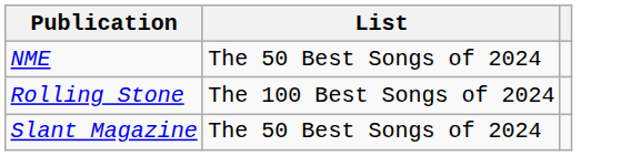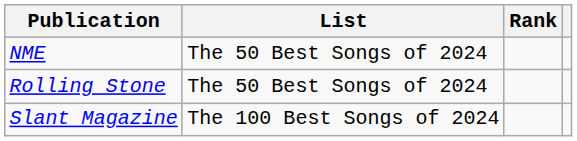 <table class="wikitable plainrowheaders sortable" style="margin-right: 0;">
 <tr>
 <th scope="col">Publication</th>
 <th scope="col">List</th>
+<th scope="col">Rank</th>
 <th scope="col" class="unsortable"></th>
 </tr>
 <tr>
 <td><em><a href='#'>NME</a></em></td>
 <td>The 50 Best Songs of 2024</td>
+<td></td>
 <td style="text-align:center"></td>
 </tr>
 <tr>
 <td><em><a href='#'>Rolling Stone</a></em></td>
-<td>The 100 Best Songs of 2024</td>
+<td>The 50 Best Songs of 2024</td>
+<td></td>
 <td></td>
 </tr>
 <tr>
 <td scope="row"><em><a href='#'>Slant Magazine</a></em></td>
-<td>The 50 Best Songs of 2024</td>
+<td>The 100 Best Songs of 2024</td>
+<td></td>
 <td></td>
 </tr>
 </table>
